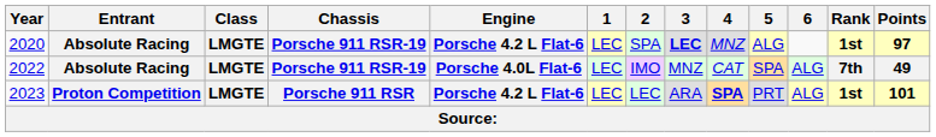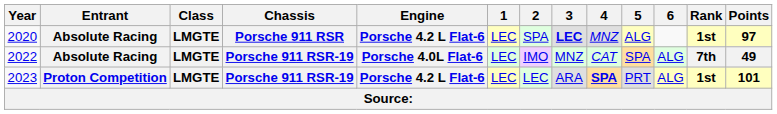 <table class="wikitable" style="text-align:center; font-size:90%">
 <tr>
 <th>Year</th>
 <th>Entrant</th>
 <th>Class</th>
 <th>Chassis</th>
 <th>Engine</th>
 <th>1</th>
 <th>2</th>
 <th>3</th>
 <th>4</th>
 <th>5</th>
 <th>6</th>
 <th>Rank</th>
 <th>Points</th>
 </tr>
 <tr>
 <td><a href='#'>2020</a></td>
 <th>Absolute Racing</th>
 <th>LMGTE</th>
-<th><a href='#'>Porsche 911 RSR-19</a></th>
+<th><a href='#'>Porsche 911 RSR</a></th>
 <th><a href='#'>Porsche</a> 4.2 L <a href='#'>Flat-6</a></th>
 <td style="background:#FFFFBF;"><a href='#'>LEC</a><br></td>
 <td style="background:#DFFFDF;"><a href='#'>SPA</a><br></td>
 <td style="background:#DFDFDF;"><strong><a href='#'>LEC</a></strong><br></td>
 <td style="background:#DFDFDF;"><em><a href='#'>MNZ</a></em><br></td>
 <td style="background:#FFFFBF;"><a href='#'>ALG</a><br></td>
 <td></td>
 <th style="background:#FFFFBF;">1st</th>
 <th style="background:#FFFFBF;">97</th>
 </tr>
 <tr>
 <td><a href='#'>2022</a></td>
 <th>Absolute Racing</th>
 <th>LMGTE</th>
 <th><a href='#'>Porsche 911 RSR-19</a></th>
 <th><a href='#'>Porsche</a> 4.0L <a href='#'>Flat-6</a></th>
 <td style="background:#DFFFDF;"><a href='#'>LEC</a><br></td>
 <td style="background:#EFCFFF;"><a href='#'>IMO</a><br></td>
 <td style="background:#DFFFDF;"><a href='#'>MNZ</a><br></td>
 <td style="background:#DFFFDF;"><em><a href='#'>CAT</a></em><br></td>
 <td style="background:#FFDF9F;"><a href='#'>SPA</a><br></td>
 <td style="background:#DFFFDF;"><a href='#'>ALG</a><br></td>
 <th>7th</th>
 <th>49</th>
 </tr>
 <tr>
 <td><a href='#'>2023</a></td>
 <th><a href='#'>Proton Competition</a></th>
 <th>LMGTE</th>
-<th><a href='#'>Porsche 911 RSR</a></th>
+<th><a href='#'>Porsche 911 RSR-19</a></th>
 <th><a href='#'>Porsche</a> 4.2 L <a href='#'>Flat-6</a></th>
 <td style="background:#FFFFBF;"><a href='#'>LEC</a><br></td>
 <td style="background:#DFFFDF;"><a href='#'>LEC</a><br></td>
 <td style="background:#DFDFDF;"><a href='#'>ARA</a><br></td>
 <td style="background:#FFDF9F;"><strong><a href='#'>SPA</a></strong><br></td>
 <td style="background:#DFDFDF;"><a href='#'>PRT</a><br></td>
 <td style="background:#FFFFBF;"><a href='#'>ALG</a><br></td>
 <th style="background:#FFFFBF;">1st</th>
 <th style="background:#FFFFBF;">101</th>
 </tr>
 <tr>
 <th colspan="13">Source:</th>
 </tr>
 </table>
